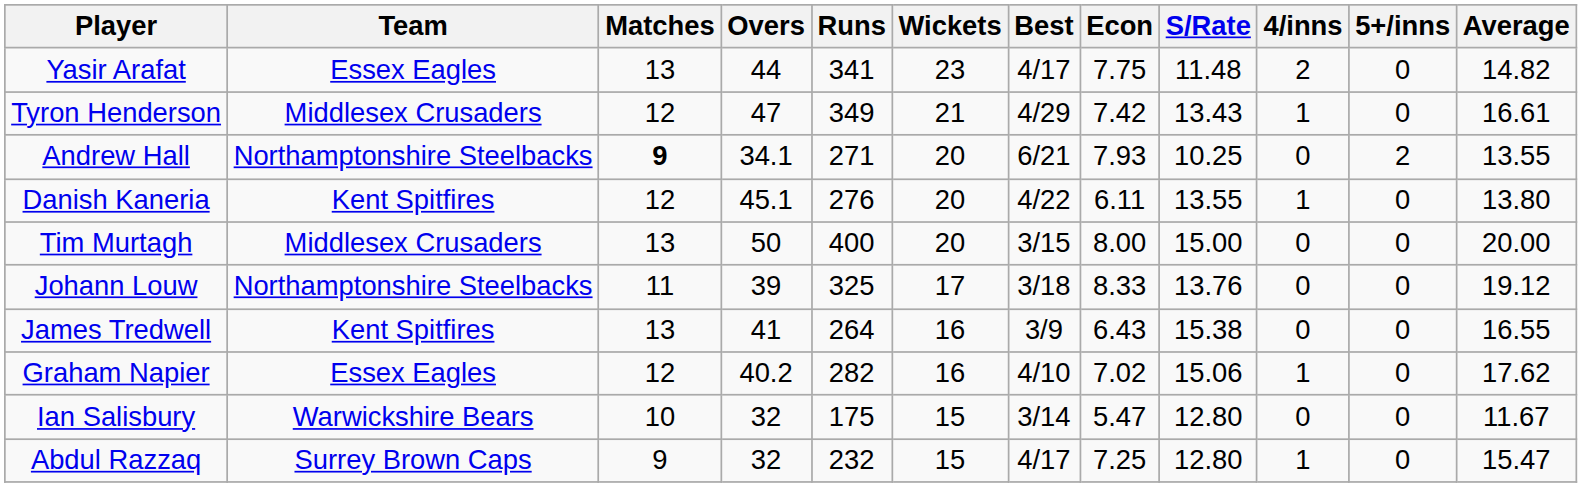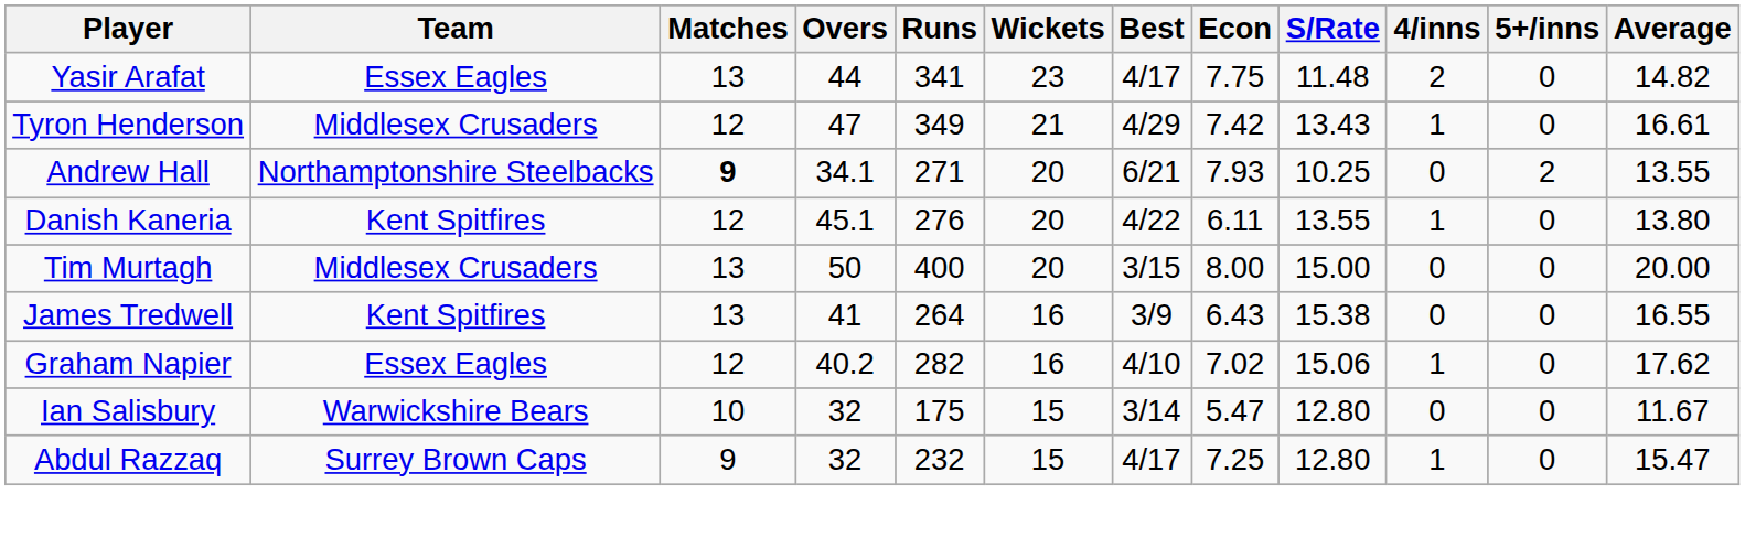 <table class="wikitable sortable" style="text-align:center">
 <tr>
 <th>Player</th>
 <th>Team</th>
 <th>Matches</th>
 <th>Overs</th>
 <th>Runs</th>
 <th>Wickets</th>
 <th>Best</th>
 <th>Econ</th>
 <th><a href='#'>S/Rate</a></th>
 <th>4/inns</th>
 <th>5+/inns</th>
 <th>Average</th>
 </tr>
 <tr>
 <td><a href='#'>Yasir Arafat</a></td>
 <td><a href='#'>Essex Eagles</a></td>
 <td>13</td>
 <td>44</td>
 <td>341</td>
 <td>23</td>
 <td>4/17</td>
 <td>7.75</td>
 <td>11.48</td>
 <td>2</td>
 <td>0</td>
 <td>14.82</td>
 </tr>
 <tr>
 <td><a href='#'>Tyron Henderson</a></td>
 <td><a href='#'>Middlesex Crusaders</a></td>
 <td>12</td>
 <td>47</td>
 <td>349</td>
 <td>21</td>
 <td>4/29</td>
 <td>7.42</td>
 <td>13.43</td>
 <td>1</td>
 <td>0</td>
 <td>16.61</td>
 </tr>
 <tr>
 <td><a href='#'>Andrew Hall</a></td>
 <td><a href='#'>Northamptonshire Steelbacks</a></td>
 <td><strong>9</strong></td>
 <td>34.1</td>
 <td>271</td>
 <td>20</td>
 <td>6/21</td>
 <td>7.93</td>
 <td>10.25</td>
 <td>0</td>
 <td>2</td>
 <td>13.55</td>
 </tr>
 <tr>
 <td><a href='#'>Danish Kaneria</a></td>
 <td><a href='#'>Kent Spitfires</a></td>
 <td>12</td>
 <td>45.1</td>
 <td>276</td>
 <td>20</td>
 <td>4/22</td>
 <td>6.11</td>
 <td>13.55</td>
 <td>1</td>
 <td>0</td>
 <td>13.80</td>
 </tr>
 <tr>
 <td><a href='#'>Tim Murtagh</a></td>
 <td><a href='#'>Middlesex Crusaders</a></td>
 <td>13</td>
 <td>50</td>
 <td>400</td>
 <td>20</td>
 <td>3/15</td>
 <td>8.00</td>
 <td>15.00</td>
 <td>0</td>
 <td>0</td>
 <td>20.00</td>
 </tr>
 <tr>
-<td><a href='#'>Johann Louw</a></td>
-<td><a href='#'>Northamptonshire Steelbacks</a></td>
-<td>11</td>
-<td>39</td>
-<td>325</td>
-<td>17</td>
-<td>3/18</td>
-<td>8.33</td>
-<td>13.76</td>
-<td>0</td>
-<td>0</td>
-<td>19.12</td>
-</tr>
-<tr>
 <td><a href='#'>James Tredwell</a></td>
 <td><a href='#'>Kent Spitfires</a></td>
 <td>13</td>
 <td>41</td>
 <td>264</td>
 <td>16</td>
 <td>3/9</td>
 <td>6.43</td>
 <td>15.38</td>
 <td>0</td>
 <td>0</td>
 <td>16.55</td>
 </tr>
 <tr>
 <td><a href='#'>Graham Napier</a></td>
 <td><a href='#'>Essex Eagles</a></td>
 <td>12</td>
 <td>40.2</td>
 <td>282</td>
 <td>16</td>
 <td>4/10</td>
 <td>7.02</td>
 <td>15.06</td>
 <td>1</td>
 <td>0</td>
 <td>17.62</td>
 </tr>
 <tr>
 <td><a href='#'>Ian Salisbury</a></td>
 <td><a href='#'>Warwickshire Bears</a></td>
 <td>10</td>
 <td>32</td>
 <td>175</td>
 <td>15</td>
 <td>3/14</td>
 <td>5.47</td>
 <td>12.80</td>
 <td>0</td>
 <td>0</td>
 <td>11.67</td>
 </tr>
 <tr>
 <td><a href='#'>Abdul Razzaq</a></td>
 <td><a href='#'>Surrey Brown Caps</a></td>
 <td>9</td>
 <td>32</td>
 <td>232</td>
 <td>15</td>
 <td>4/17</td>
 <td>7.25</td>
 <td>12.80</td>
 <td>1</td>
 <td>0</td>
 <td>15.47</td>
 </tr>
 </table>
